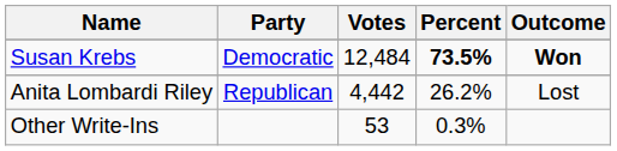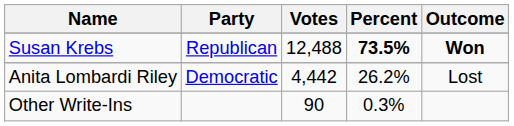 <table class=wikitable style="text-align:center">
 <tr>
 <th>Name</th>
 <th>Party</th>
 <th>Votes</th>
 <th>Percent</th>
 <th>Outcome</th>
 </tr>
 <tr>
 </tr>
 <tr>
 <td align=left><a href='#'>Susan Krebs</a></td>
-<td><a href='#'>Democratic</a></td>
-<td>12,484</td>
+<td><a href='#'>Republican</a></td>
+<td>12,488</td>
 <td><strong>73.5%</strong></td>
 <td><strong>Won</strong></td>
 </tr>
 <tr>
 </tr>
 <tr>
 <td align=left>Anita Lombardi Riley</td>
-<td><a href='#'>Republican</a></td>
+<td><a href='#'>Democratic</a></td>
 <td>4,442</td>
 <td>26.2%</td>
 <td>Lost</td>
 </tr>
 <tr>
 <td align=left>Other Write-Ins</td>
 <td></td>
-<td>53</td>
+<td>90</td>
 <td>0.3%</td>
 <td></td>
 </tr>
 </table>
